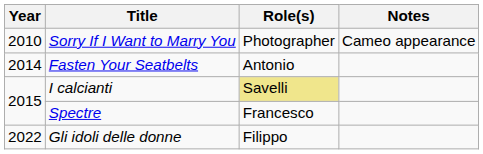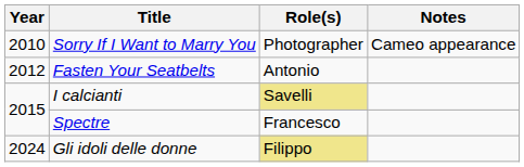 <table class="wikitable plainrowheaders sortable">
 <tr>
 <th scope="col">Year</th>
 <th scope="col">Title</th>
 <th scope="col">Role(s)</th>
 <th scope="col" class="unsortable">Notes</th>
 </tr>
 <tr>
 <td>2010</td>
 <td><em><a href='#'>Sorry If I Want to Marry You</a></em></td>
 <td>Photographer</td>
 <td>Cameo appearance</td>
 </tr>
 <tr>
-<td>2014</td>
+<td>2012</td>
 <td><em><a href='#'>Fasten Your Seatbelts</a></em></td>
 <td>Antonio</td>
 <td></td>
 </tr>
 <tr>
 <td rowspan="2">2015</td>
 <td><em>I calcianti</em></td>
 <td style="background: khaki;">Savelli</td>
 <td></td>
 </tr>
 <tr>
 <td><em><a href='#'>Spectre</a></em></td>
 <td>Francesco</td>
 <td></td>
 </tr>
 <tr>
-<td>2022</td>
+<td>2024</td>
 <td><em>Gli idoli delle donne</em></td>
-<td>Filippo</td>
+<td style="background: khaki;">Filippo</td>
 <td></td>
 </tr>
 </table>
